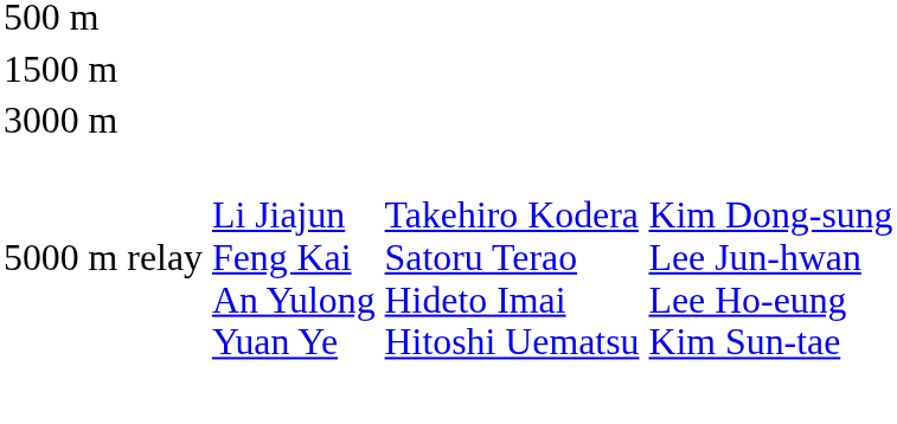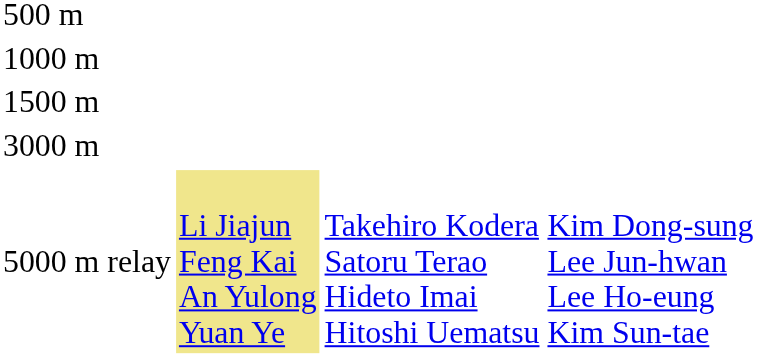 <table>
 <tr>
 <td>500 m<br></td>
+<td></td>
+<td></td>
+<td></td>
+</tr>
+<tr>
+<td>1000 m<br></td>
 <td></td>
 <td></td>
 <td></td>
 </tr>
 <tr>
 <td>1500 m<br></td>
 <td></td>
 <td></td>
 <td></td>
 </tr>
 <tr>
 <td>3000 m<br></td>
 <td></td>
 <td></td>
 <td></td>
 </tr>
 <tr>
 <td>5000 m relay<br></td>
-<td><br><a href='#'>Li Jiajun</a><br><a href='#'>Feng Kai</a><br><a href='#'>An Yulong</a><br><a href='#'>Yuan Ye</a></td>
+<td style="background: khaki;"><br><a href='#'>Li Jiajun</a><br><a href='#'>Feng Kai</a><br><a href='#'>An Yulong</a><br><a href='#'>Yuan Ye</a></td>
 <td><br><a href='#'>Takehiro Kodera</a><br><a href='#'>Satoru Terao</a><br><a href='#'>Hideto Imai</a><br><a href='#'>Hitoshi Uematsu</a></td>
 <td><br><a href='#'>Kim Dong-sung</a><br><a href='#'>Lee Jun-hwan</a><br><a href='#'>Lee Ho-eung</a><br><a href='#'>Kim Sun-tae</a></td>
 </tr>
 </table>
